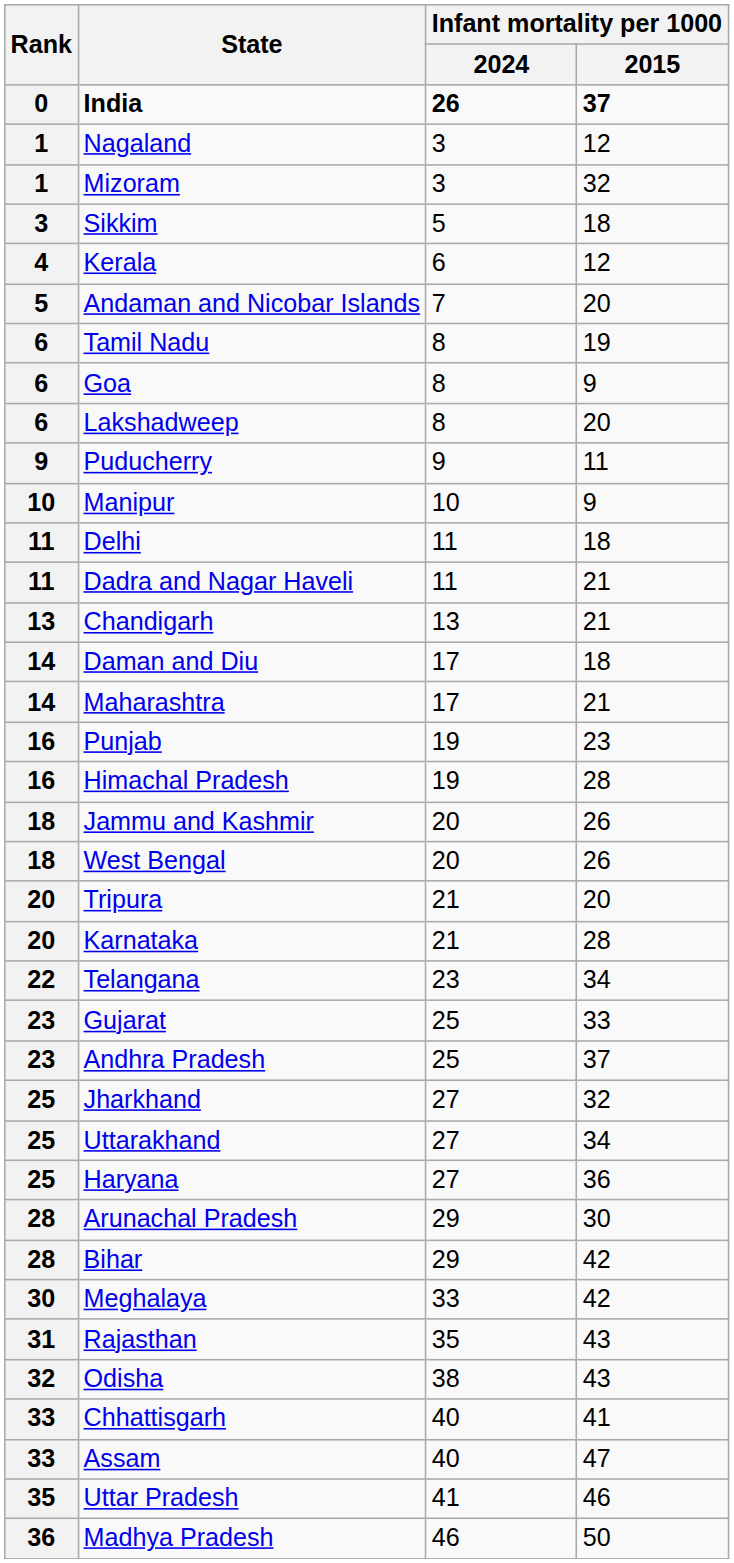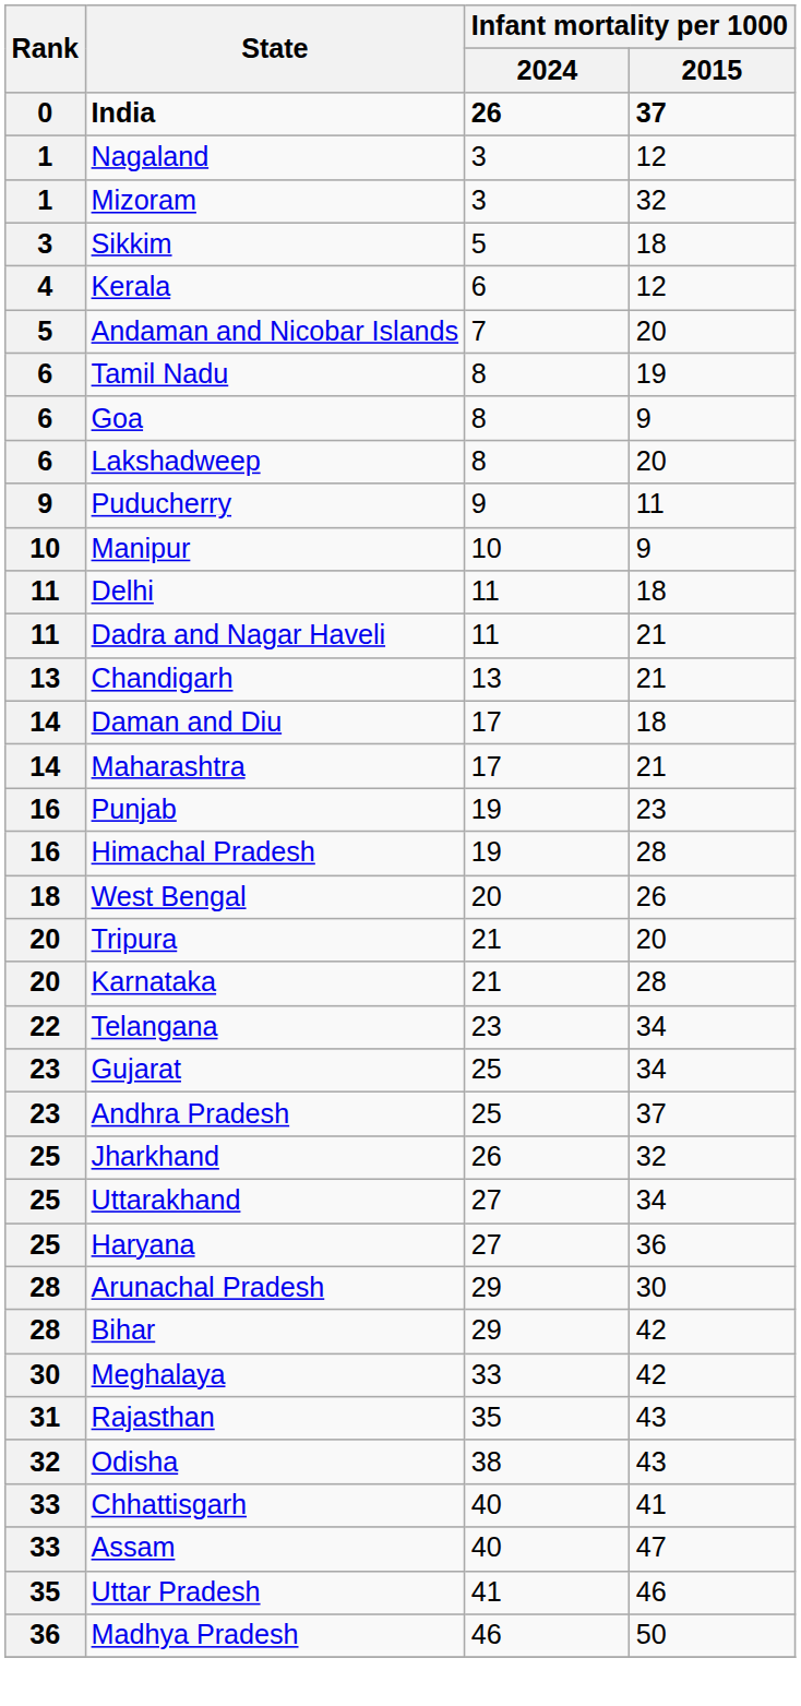 <table class="wikitable sortable">
 <tr>
 <th rowspan="2">Rank</th>
 <th rowspan="2">State</th>
 <th colspan="2">Infant mortality per 1000</th>
 </tr>
 <tr>
 <th>2024</th>
 <th>2015</th>
 </tr>
 <tr>
 <th><strong>0</strong></th>
 <td><strong>India</strong></td>
 <td><strong>26</strong></td>
 <td><strong>37</strong></td>
 </tr>
 <tr>
 <th>1</th>
 <td><a href='#'>Nagaland</a></td>
 <td>3</td>
 <td>12</td>
 </tr>
 <tr>
 <th>1</th>
 <td><a href='#'>Mizoram</a></td>
 <td>3</td>
 <td>32</td>
 </tr>
 <tr>
 <th>3</th>
 <td><a href='#'>Sikkim</a></td>
 <td>5</td>
 <td>18</td>
 </tr>
 <tr>
 <th>4</th>
 <td><a href='#'>Kerala</a></td>
 <td>6</td>
 <td>12</td>
 </tr>
 <tr>
 <th>5</th>
 <td><a href='#'>Andaman and Nicobar Islands</a></td>
 <td>7</td>
 <td>20</td>
 </tr>
 <tr>
 <th>6</th>
 <td><a href='#'>Tamil Nadu</a></td>
 <td>8</td>
 <td>19</td>
 </tr>
 <tr>
 <th>6</th>
 <td><a href='#'>Goa</a></td>
 <td>8</td>
 <td>9</td>
 </tr>
 <tr>
 <th>6</th>
 <td><a href='#'>Lakshadweep</a></td>
 <td>8</td>
 <td>20</td>
 </tr>
 <tr>
 <th>9</th>
 <td><a href='#'>Puducherry</a></td>
 <td>9</td>
 <td>11</td>
 </tr>
 <tr>
 <th>10</th>
 <td><a href='#'>Manipur</a></td>
 <td>10</td>
 <td>9</td>
 </tr>
 <tr>
 <th>11</th>
 <td><a href='#'>Delhi</a></td>
 <td>11</td>
 <td>18</td>
 </tr>
 <tr>
 <th>11</th>
 <td><a href='#'>Dadra and Nagar Haveli</a></td>
 <td>11</td>
 <td>21</td>
 </tr>
 <tr>
 <th>13</th>
 <td><a href='#'>Chandigarh</a></td>
 <td>13</td>
 <td>21</td>
 </tr>
 <tr>
 <th>14</th>
 <td><a href='#'>Daman and Diu</a></td>
 <td>17</td>
 <td>18</td>
 </tr>
 <tr>
 <th>14</th>
 <td><a href='#'>Maharashtra</a></td>
 <td>17</td>
 <td>21</td>
 </tr>
 <tr>
 <th>16</th>
 <td><a href='#'>Punjab</a></td>
 <td>19</td>
 <td>23</td>
 </tr>
 <tr>
 <th>16</th>
 <td><a href='#'>Himachal Pradesh</a></td>
 <td>19</td>
 <td>28</td>
 </tr>
 <tr>
 <th>18</th>
-<td><a href='#'>Jammu and Kashmir</a></td>
-<td>20</td>
-<td>26</td>
-</tr>
-<tr>
-<th>18</th>
 <td><a href='#'>West Bengal</a></td>
 <td>20</td>
 <td>26</td>
 </tr>
 <tr>
 <th>20</th>
 <td><a href='#'>Tripura</a></td>
 <td>21</td>
 <td>20</td>
 </tr>
 <tr>
 <th>20</th>
 <td><a href='#'>Karnataka</a></td>
 <td>21</td>
 <td>28</td>
 </tr>
 <tr>
 <th>22</th>
 <td><a href='#'>Telangana</a></td>
 <td>23</td>
 <td>34</td>
 </tr>
 <tr>
 <th>23</th>
 <td><a href='#'>Gujarat</a></td>
 <td>25</td>
-<td>33</td>
+<td>34</td>
 </tr>
 <tr>
 <th>23</th>
 <td><a href='#'>Andhra Pradesh</a></td>
 <td>25</td>
 <td>37</td>
 </tr>
 <tr>
 <th>25</th>
 <td><a href='#'>Jharkhand</a></td>
-<td>27</td>
+<td>26</td>
 <td>32</td>
 </tr>
 <tr>
 <th>25</th>
 <td><a href='#'>Uttarakhand</a></td>
 <td>27</td>
 <td>34</td>
 </tr>
 <tr>
 <th>25</th>
 <td><a href='#'>Haryana</a></td>
 <td>27</td>
 <td>36</td>
 </tr>
 <tr>
 <th>28</th>
 <td><a href='#'>Arunachal Pradesh</a></td>
 <td>29</td>
 <td>30</td>
 </tr>
 <tr>
 <th>28</th>
 <td><a href='#'>Bihar</a></td>
 <td>29</td>
 <td>42</td>
 </tr>
 <tr>
 <th>30</th>
 <td><a href='#'>Meghalaya</a></td>
 <td>33</td>
 <td>42</td>
 </tr>
 <tr>
 <th>31</th>
 <td><a href='#'>Rajasthan</a></td>
 <td>35</td>
 <td>43</td>
 </tr>
 <tr>
 <th>32</th>
 <td><a href='#'>Odisha</a></td>
 <td>38</td>
 <td>43</td>
 </tr>
 <tr>
 <th>33</th>
 <td><a href='#'>Chhattisgarh</a></td>
 <td>40</td>
 <td>41</td>
 </tr>
 <tr>
 <th>33</th>
 <td><a href='#'>Assam</a></td>
 <td>40</td>
 <td>47</td>
 </tr>
 <tr>
 <th>35</th>
 <td><a href='#'>Uttar Pradesh</a></td>
 <td>41</td>
 <td>46</td>
 </tr>
 <tr>
 <th>36</th>
 <td><a href='#'>Madhya Pradesh</a></td>
 <td>46</td>
 <td>50</td>
 </tr>
 <tr>
 </tr>
 </table>
